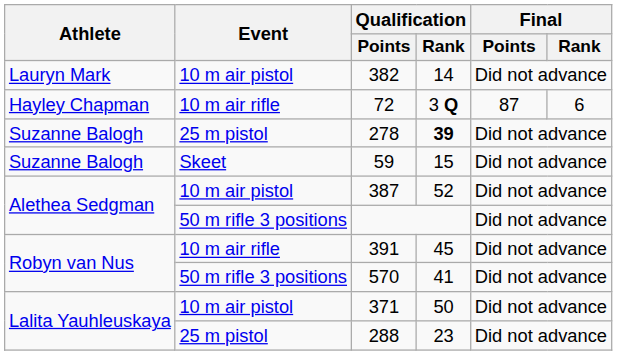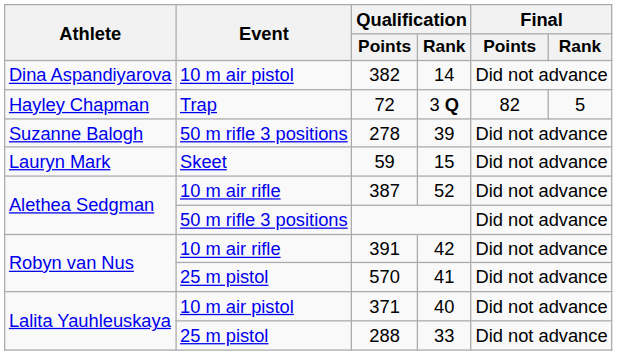 <table class="wikitable" style="font-size:90%">
 <tr>
 <th rowspan=2>Athlete</th>
 <th rowspan=2>Event</th>
 <th colspan=2>Qualification</th>
 <th colspan=2>Final</th>
 </tr>
 <tr style="font-size:95%">
 <th>Points</th>
 <th>Rank</th>
 <th>Points</th>
 <th>Rank</th>
 </tr>
 <tr align=center>
-<td align=left><a href='#'>Lauryn Mark</a></td>
+<td align=left><a href='#'>Dina Aspandiyarova</a></td>
 <td align=left><a href='#'>10 m air pistol</a></td>
 <td>382</td>
 <td>14</td>
 <td colspan=2>Did not advance</td>
 </tr>
 <tr align=center>
 <td align=left><a href='#'>Hayley Chapman</a></td>
-<td align=left><a href='#'>10 m air rifle</a></td>
+<td align=left><a href='#'>Trap</a></td>
 <td>72</td>
 <td>3 <strong>Q</strong></td>
-<td>87</td>
-<td>6</td>
+<td>82</td>
+<td>5</td>
 </tr>
 <tr align=center>
 <td align=left><a href='#'>Suzanne Balogh</a></td>
-<td align=left><a href='#'>25 m pistol</a></td>
+<td align=left><a href='#'>50 m rifle 3 positions</a></td>
 <td>278</td>
-<td><strong>39</strong></td>
+<td>39</td>
 <td colspan=2>Did not advance</td>
 </tr>
 <tr align=center>
-<td align=left><a href='#'>Suzanne Balogh</a></td>
+<td align=left><a href='#'>Lauryn Mark</a></td>
 <td align=left><a href='#'>Skeet</a></td>
 <td>59</td>
 <td>15</td>
 <td colspan=2>Did not advance</td>
 </tr>
 <tr align=center>
 <td align=left rowspan=2><a href='#'>Alethea Sedgman</a></td>
-<td align=left><a href='#'>10 m air pistol</a></td>
+<td align=left><a href='#'>10 m air rifle</a></td>
 <td>387</td>
 <td>52</td>
 <td colspan=2>Did not advance</td>
 </tr>
 <tr align=center>
 <td align=left><a href='#'>50 m rifle 3 positions</a></td>
 <td colspan=2></td>
 <td colspan=2>Did not advance</td>
 </tr>
 <tr align=center>
 <td align=left rowspan=2><a href='#'>Robyn van Nus</a></td>
 <td align=left><a href='#'>10 m air rifle</a></td>
 <td>391</td>
-<td>45</td>
+<td>42</td>
 <td colspan=2>Did not advance</td>
 </tr>
 <tr align=center>
-<td align=left><a href='#'>50 m rifle 3 positions</a></td>
+<td align=left><a href='#'>25 m pistol</a></td>
 <td>570</td>
 <td>41</td>
 <td colspan=2>Did not advance</td>
 </tr>
 <tr align=center>
 <td align=left rowspan=2><a href='#'>Lalita Yauhleuskaya</a></td>
 <td align=left><a href='#'>10 m air pistol</a></td>
 <td>371</td>
-<td>50</td>
+<td>40</td>
 <td colspan=2>Did not advance</td>
 </tr>
 <tr align=center>
 <td align=left><a href='#'>25 m pistol</a></td>
 <td>288</td>
-<td>23</td>
+<td>33</td>
 <td colspan=2>Did not advance</td>
 </tr>
 </table>
